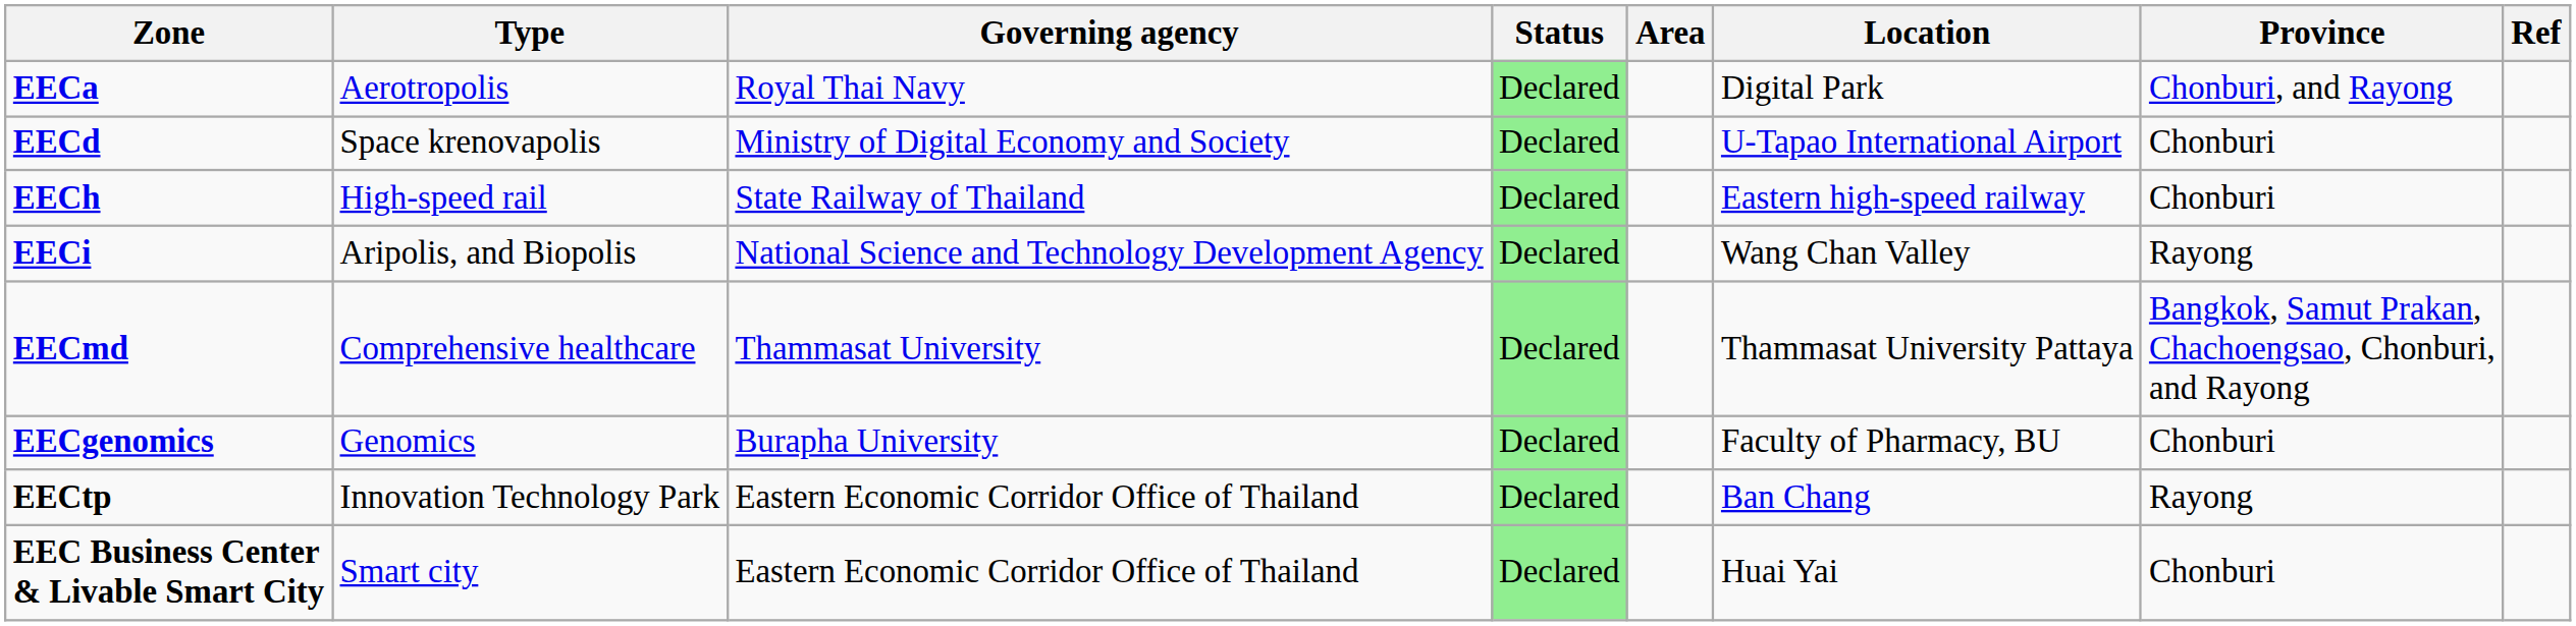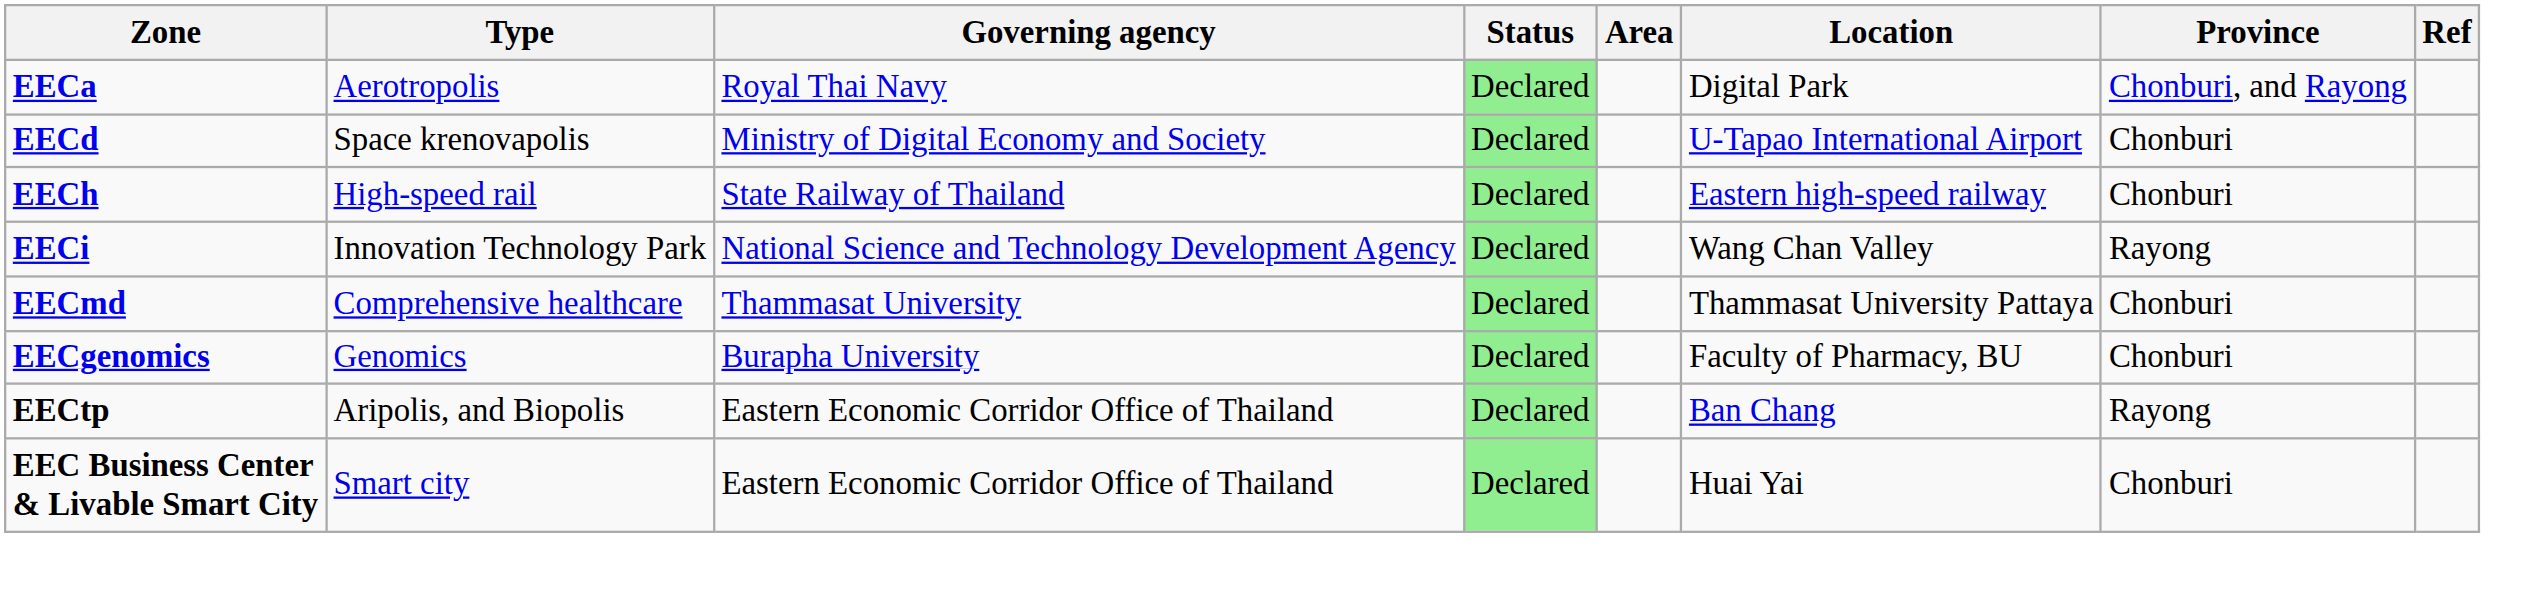 <table class="wikitable sortable"  style="font-size: 90%; float:center; text-align:center; white-space:nowrap">
 <tr>
 <th>Zone</th>
 <th>Type</th>
 <th>Governing agency</th>
 <th>Status</th>
 <th>Area</th>
 <th>Location</th>
 <th>Province</th>
 <th class="unsortable">Ref</th>
 </tr>
 <tr>
 <td style="text-align:left;"><strong><a href='#'>EECa</a></strong></td>
 <td style="text-align:left;"><a href='#'>Aerotropolis</a></td>
 <td style="text-align:left;"><a href='#'>Royal Thai Navy</a></td>
 <td style = "background:lightgreen;">Declared</td>
 <td style="text-align:right;"></td>
 <td style="text-align:left;">Digital Park</td>
 <td style="text-align:left;"><a href='#'>Chonburi</a>, and <a href='#'>Rayong</a></td>
 <td></td>
 </tr>
 <tr>
 <td style="text-align:left;"><strong><a href='#'>EECd</a></strong></td>
 <td style="text-align:left;">Space krenovapolis</td>
 <td style="text-align:left;"><a href='#'>Ministry of Digital Economy and Society</a></td>
 <td style = "background:lightgreen;">Declared</td>
 <td style="text-align:right;"></td>
 <td style="text-align:left;"><a href='#'>U-Tapao International Airport</a></td>
 <td style="text-align:left;">Chonburi</td>
 <td></td>
 </tr>
 <tr>
 <td style="text-align:left;"><strong><a href='#'>EECh</a></strong></td>
 <td style="text-align:left;"><a href='#'>High-speed rail</a></td>
 <td style="text-align:left;"><a href='#'>State Railway of Thailand</a></td>
 <td style = "background:lightgreen;">Declared</td>
 <td style="text-align:right;"></td>
 <td style="text-align:left;"><a href='#'>Eastern high-speed railway</a></td>
 <td style="text-align:left;">Chonburi</td>
 <td></td>
 </tr>
 <tr>
 <td style="text-align:left;"><strong><a href='#'>EECi</a></strong></td>
-<td style="text-align:left;">Aripolis, and Biopolis</td>
+<td style="text-align:left;">Innovation Technology Park</td>
 <td style="text-align:left;"><a href='#'>National Science and Technology Development Agency</a></td>
 <td style = "background:lightgreen;">Declared</td>
 <td style="text-align:right;"></td>
 <td style="text-align:left;">Wang Chan Valley</td>
 <td style="text-align:left;">Rayong</td>
 <td></td>
 </tr>
 <tr>
 <td style="text-align:left;"><strong><a href='#'>EECmd</a></strong></td>
 <td style="text-align:left;"><a href='#'>Comprehensive healthcare</a></td>
 <td style="text-align:left;"><a href='#'>Thammasat University</a></td>
 <td style = "background:lightgreen;">Declared</td>
 <td style="text-align:right;"></td>
 <td style="text-align:left;">Thammasat University Pattaya</td>
-<td style="text-align:left;"><a href='#'>Bangkok</a>, <a href='#'>Samut Prakan</a>,<br><a href='#'>Chachoengsao</a>, Chonburi,<br>and Rayong</td>
+<td style="text-align:left;">Chonburi</td>
 <td></td>
 </tr>
 <tr>
 <td style="text-align:left;"><strong><a href='#'>EECgenomics</a></strong></td>
 <td style="text-align:left;"><a href='#'>Genomics</a></td>
 <td style="text-align:left;"><a href='#'>Burapha University</a></td>
 <td style = "background:lightgreen;">Declared</td>
 <td style="text-align:right;"></td>
 <td style="text-align:left;">Faculty of Pharmacy, BU</td>
 <td style="text-align:left;">Chonburi</td>
 <td></td>
 </tr>
 <tr>
 <td style="text-align:left;"><strong>EECtp</strong></td>
-<td style="text-align:left;">Innovation Technology Park</td>
+<td style="text-align:left;">Aripolis, and Biopolis</td>
 <td style="text-align:left;">Eastern Economic Corridor Office of Thailand</td>
 <td style = "background:lightgreen;">Declared</td>
 <td style="text-align:right;"></td>
 <td style="text-align:left;"><a href='#'>Ban Chang</a></td>
 <td style="text-align:left;">Rayong</td>
 <td></td>
 </tr>
 <tr>
 <td style="text-align:left;"><strong>EEC Business Center <br>& Livable Smart City</strong></td>
 <td style="text-align:left;"><a href='#'>Smart city</a></td>
 <td style="text-align:left;">Eastern Economic Corridor Office of Thailand</td>
 <td style = "background:lightgreen;">Declared</td>
 <td style="text-align:right;"></td>
 <td style="text-align:left;">Huai Yai</td>
 <td style="text-align:left;">Chonburi</td>
 <td></td>
 </tr>
 </table>
